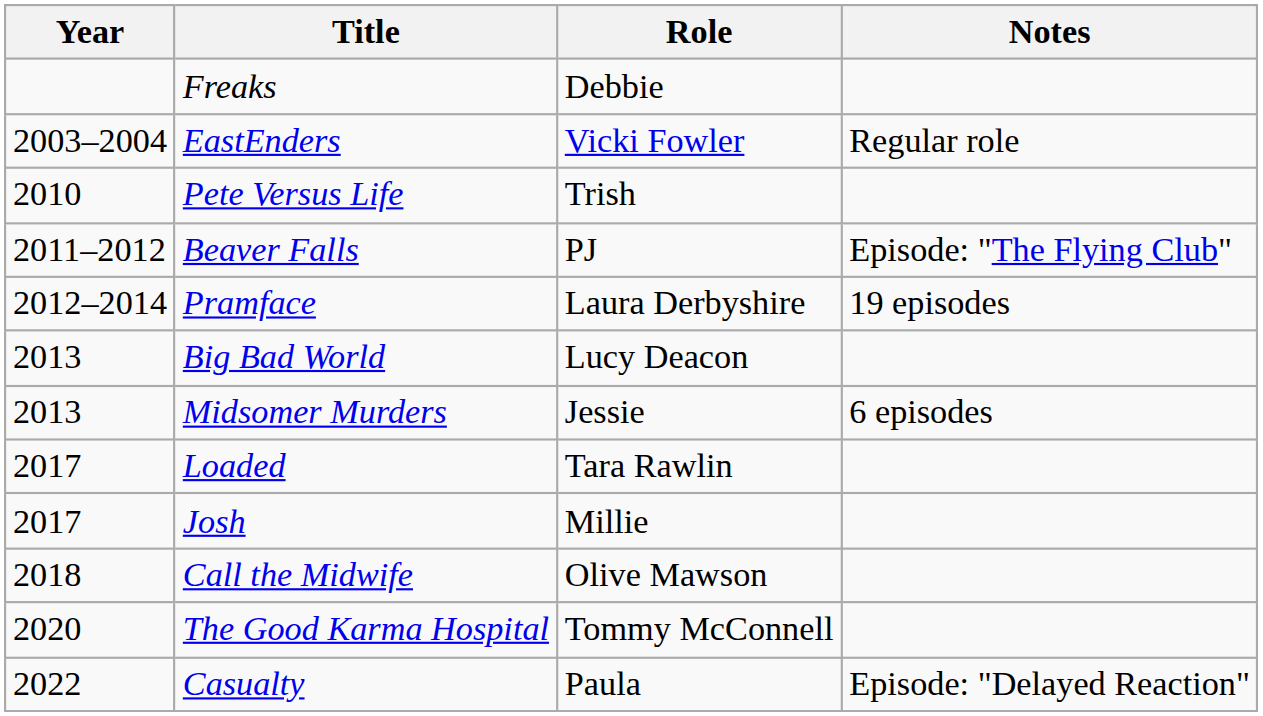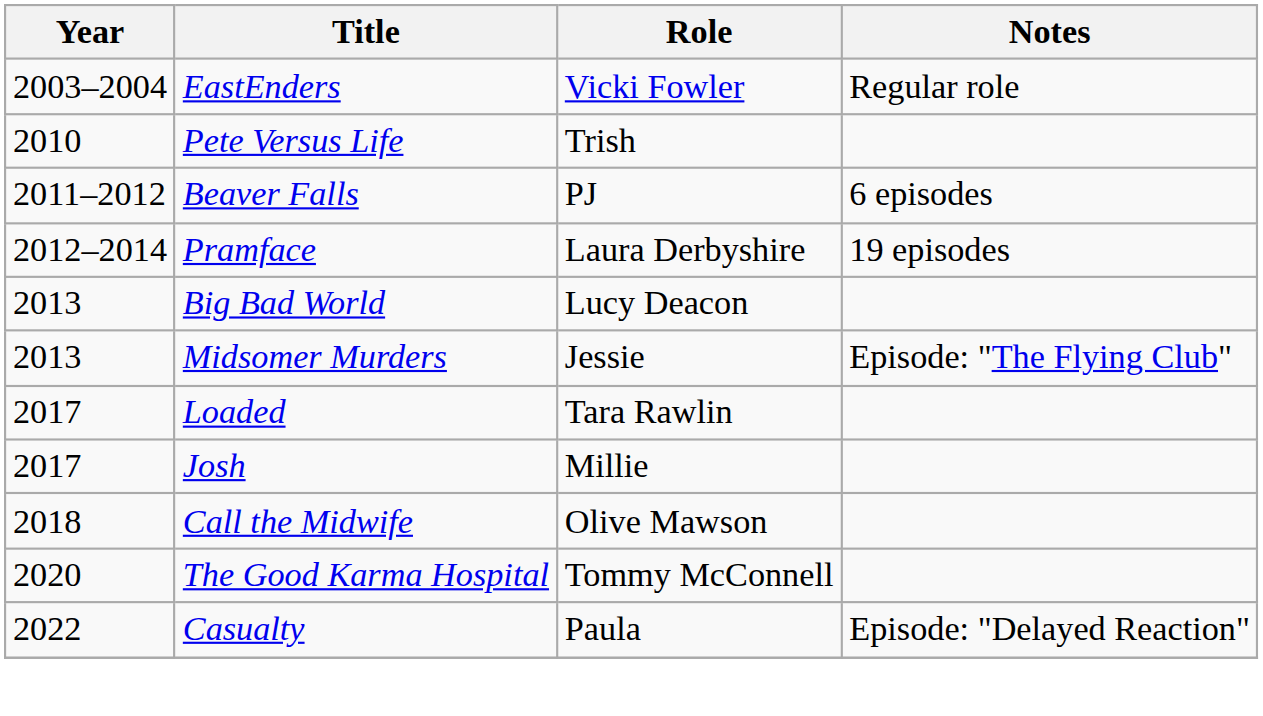 <table class="wikitable sortable">
 <tr>
 <th scope="col">Year</th>
 <th scope="col">Title</th>
 <th scope="col">Role</th>
 <th scope="col" class="unsortable">Notes</th>
-</tr>
-<tr>
-<td></td>
-<td><em>Freaks</em></td>
-<td>Debbie</td>
-<td></td>
 </tr>
 <tr>
 <td>2003–2004</td>
 <td><em><a href='#'>EastEnders</a></em></td>
 <td><a href='#'>Vicki Fowler</a></td>
 <td>Regular role</td>
 </tr>
 <tr>
 <td>2010</td>
 <td><em><a href='#'>Pete Versus Life</a></em></td>
 <td>Trish</td>
 <td></td>
 </tr>
 <tr>
 <td>2011–2012</td>
 <td><em><a href='#'>Beaver Falls</a></em></td>
 <td>PJ</td>
-<td>Episode: "<a href='#'>The Flying Club</a>"</td>
+<td>6 episodes</td>
 </tr>
 <tr>
 <td>2012–2014</td>
 <td><em><a href='#'>Pramface</a></em></td>
 <td>Laura Derbyshire</td>
 <td>19 episodes</td>
 </tr>
 <tr>
 <td>2013</td>
 <td><em><a href='#'>Big Bad World</a></em></td>
 <td>Lucy Deacon</td>
 <td></td>
 </tr>
 <tr>
 <td>2013</td>
 <td><em><a href='#'>Midsomer Murders</a></em></td>
 <td>Jessie</td>
-<td>6 episodes</td>
+<td>Episode: "<a href='#'>The Flying Club</a>"</td>
 </tr>
 <tr>
 <td>2017</td>
 <td><em><a href='#'>Loaded</a></em></td>
 <td>Tara Rawlin</td>
 <td></td>
 </tr>
 <tr>
 <td>2017</td>
 <td><em><a href='#'>Josh</a></em></td>
 <td>Millie</td>
 <td></td>
 </tr>
 <tr>
 <td>2018</td>
 <td><em><a href='#'>Call the Midwife</a></em></td>
 <td>Olive Mawson</td>
 <td></td>
 </tr>
 <tr>
 <td>2020</td>
 <td><em><a href='#'>The Good Karma Hospital</a> </em></td>
 <td>Tommy McConnell</td>
 <td></td>
 </tr>
 <tr>
 <td>2022</td>
 <td><em><a href='#'>Casualty</a></em></td>
 <td>Paula</td>
 <td>Episode: "Delayed Reaction"</td>
 </tr>
 <tr>
 </tr>
 </table>
